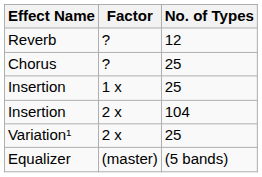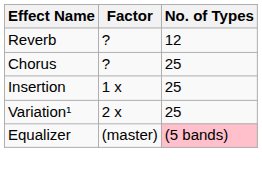 <table class="wikitable">
 <tr>
 <th>Effect Name</th>
 <th>Factor</th>
 <th>No. of Types</th>
 </tr>
 <tr>
 <td>Reverb</td>
 <td>?</td>
 <td>12</td>
 </tr>
 <tr>
 <td>Chorus</td>
 <td>?</td>
 <td>25</td>
 </tr>
 <tr>
 <td>Insertion</td>
 <td>1 x</td>
 <td>25</td>
 </tr>
 <tr>
-<td>Insertion</td>
-<td>2 x</td>
-<td>104</td>
-</tr>
-<tr>
 <td>Variation¹</td>
 <td>2 x</td>
 <td>25</td>
 </tr>
 <tr>
 <td>Equalizer</td>
 <td>(master)</td>
-<td>(5 bands)</td>
+<td style="background: pink;">(5 bands)</td>
 </tr>
 </table>
